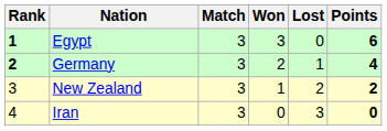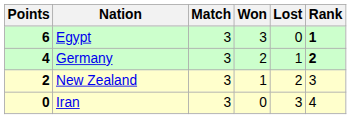 <table class="wikitable">
 <tr>
-<th width=20>Rank</th>
+<th width=20>Points</th>
 <th width=150>Nation</th>
 <th width=20>Match</th>
 <th width=20>Won</th>
 <th width=20>Lost</th>
-<th width=20>Points</th>
+<th width=20>Rank</th>
 </tr>
 <tr style="text-align:right; background:#cfc;">
-<td align="left"><strong>1</strong></td>
+<td><strong>6</strong></td>
 <td style="text-align:left;"> <a href='#'>Egypt</a></td>
 <td>3</td>
 <td>3</td>
 <td>0</td>
-<td><strong>6</strong></td>
+<td align="left"><strong>1</strong></td>
 </tr>
 <tr style="text-align:right; background:#cfc;">
-<td align="left"><strong>2</strong></td>
+<td><strong>4</strong></td>
 <td style="text-align:left;"> <a href='#'>Germany</a></td>
 <td>3</td>
 <td>2</td>
 <td>1</td>
-<td><strong>4</strong></td>
+<td align="left"><strong>2</strong></td>
 </tr>
 <tr style="text-align:right; background:#ffc;">
-<td align="left">3</td>
+<td><strong>2</strong></td>
 <td style="text-align:left;"> <a href='#'>New Zealand</a></td>
 <td>3</td>
 <td>1</td>
 <td>2</td>
-<td><strong>2</strong></td>
+<td align="left">3</td>
 </tr>
 <tr style="text-align:right; background:#ffc;">
-<td align="left">4</td>
+<td><strong>0</strong></td>
 <td style="text-align:left;"> <a href='#'>Iran</a></td>
 <td>3</td>
 <td>0</td>
 <td>3</td>
-<td><strong>0</strong></td>
+<td align="left">4</td>
 </tr>
 </table>
